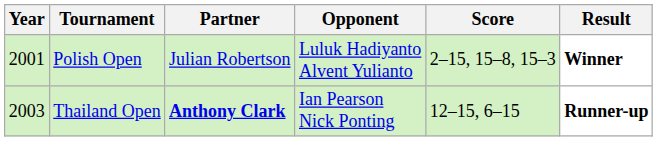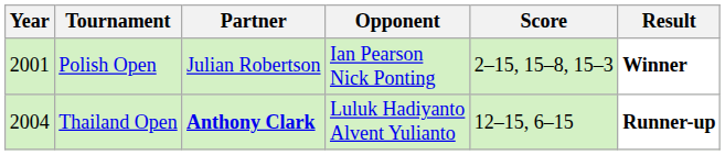 <table class="sortable wikitable" style="font-size: 90%;">
 <tr>
 <th>Year</th>
 <th>Tournament</th>
 <th>Partner</th>
 <th>Opponent</th>
 <th>Score</th>
 <th>Result</th>
 </tr>
 <tr style="background:#D4F1C5">
 <td align="center">2001</td>
 <td align="left"><a href='#'>Polish Open</a></td>
 <td align="left"> <a href='#'>Julian Robertson</a></td>
-<td align="left"> <a href='#'>Luluk Hadiyanto</a> <br>  <a href='#'>Alvent Yulianto</a></td>
+<td align="left"> <a href='#'>Ian Pearson</a> <br>  <a href='#'>Nick Ponting</a></td>
 <td align="left">2–15, 15–8, 15–3</td>
 <td style="text-align:left; background:white"> <strong>Winner</strong></td>
 </tr>
 <tr style="background:#D4F1C5">
-<td align="center">2003</td>
+<td align="center">2004</td>
 <td align="left"><a href='#'>Thailand Open</a></td>
 <td align="left"><strong> <a href='#'>Anthony Clark</a></strong></td>
-<td align="left"> <a href='#'>Ian Pearson</a> <br>  <a href='#'>Nick Ponting</a></td>
+<td align="left"> <a href='#'>Luluk Hadiyanto</a> <br>  <a href='#'>Alvent Yulianto</a></td>
 <td align="left">12–15, 6–15</td>
 <td style="text-align:left; background:white"> <strong>Runner-up</strong></td>
 </tr>
 </table>
